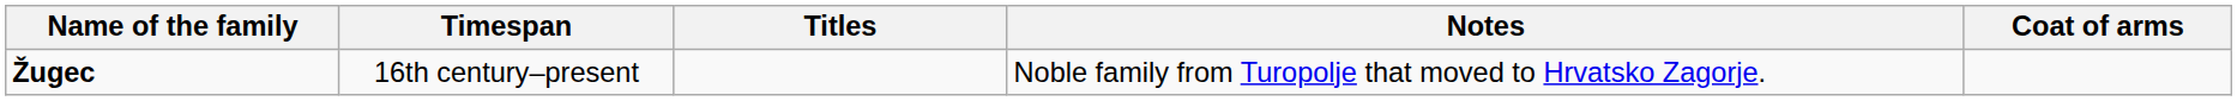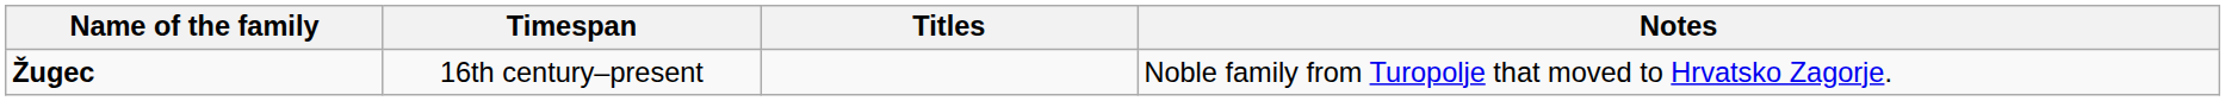 <table class="wikitable" style="text-align:center" width=100%>
 <tr>
 <th width="15%" bgcolor="silver" !>Name of the family</th>
 <th width="15%" bgcolor="silver" !>Timespan</th>
 <th width="15%" bgcolor="silver" !>Titles</th>
 <th width="43%" bgcolor="silver" !>Notes</th>
-<th width="12%" bgcolor="silver" !>Coat of arms</th>
 </tr>
 <tr>
 <td align="left"><strong>Žugec</strong></td>
 <td>16th century–present</td>
 <td></td>
 <td align="left">Noble family from <a href='#'>Turopolje</a> that moved to <a href='#'>Hrvatsko Zagorje</a>.</td>
-<td></td>
 </tr>
 </table>
